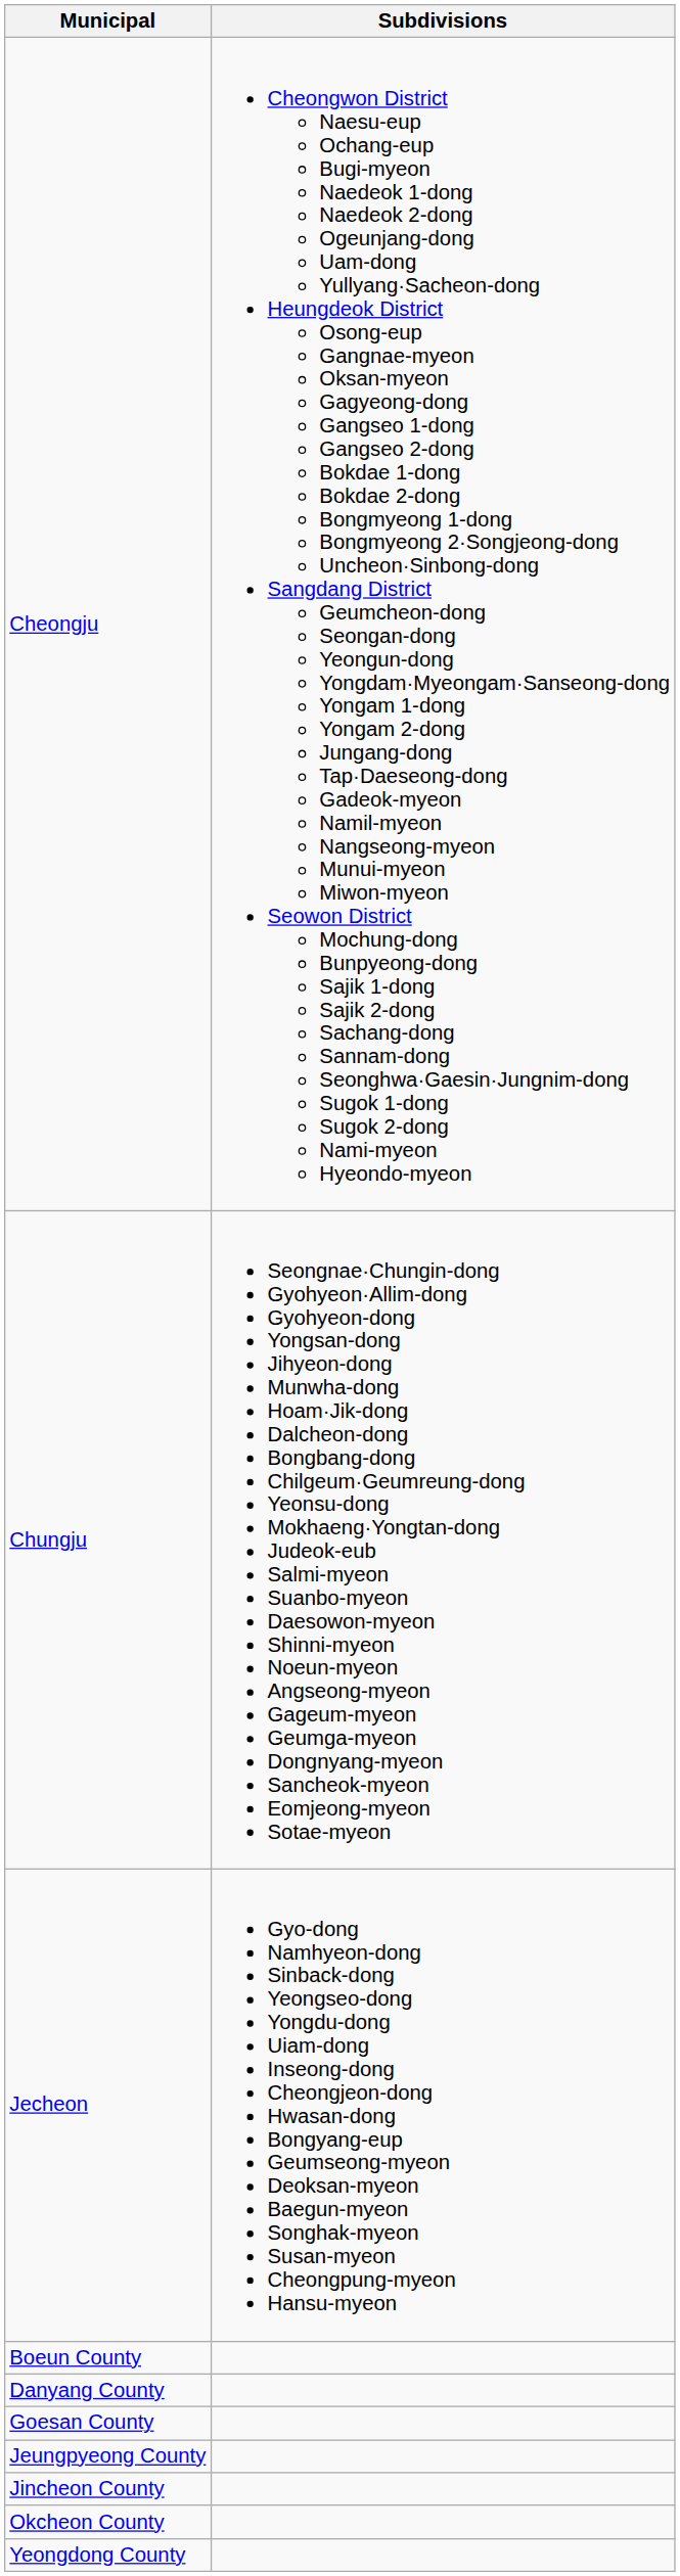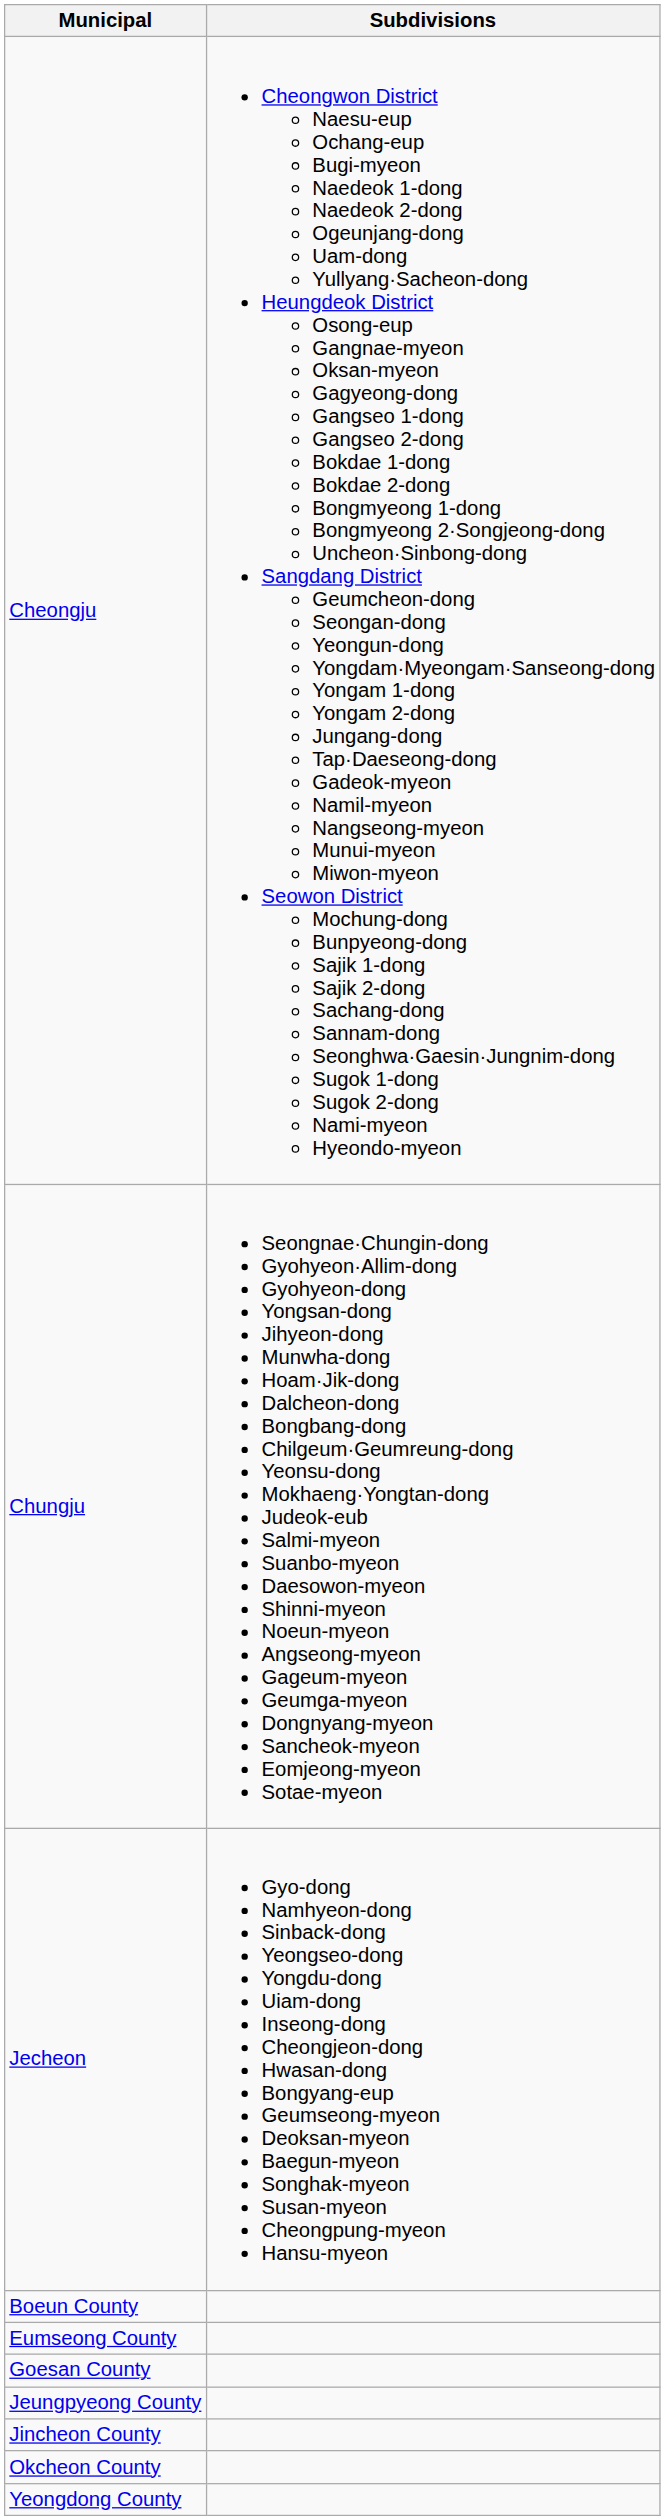 <table class="wikitable sortable">
 <tr>
 <th>Municipal</th>
 <th>Subdivisions</th>
 </tr>
 <tr>
 <td><a href='#'>Cheongju</a></td>
 <td><br><ul><li><a href='#'>Cheongwon District</a><ul><li>Naesu-eup</li><li>Ochang-eup</li><li>Bugi-myeon</li><li>Naedeok 1-dong</li><li>Naedeok 2-dong</li><li>Ogeunjang-dong</li><li>Uam-dong</li><li>Yullyang·Sacheon-dong</li></ul></li><li><a href='#'>Heungdeok District</a><ul><li>Osong-eup</li><li>Gangnae-myeon</li><li>Oksan-myeon</li><li>Gagyeong-dong</li><li>Gangseo 1-dong</li><li>Gangseo 2-dong</li><li>Bokdae 1-dong</li><li>Bokdae 2-dong</li><li>Bongmyeong 1-dong</li><li>Bongmyeong 2·Songjeong-dong</li><li>Uncheon·Sinbong-dong</li></ul></li><li><a href='#'>Sangdang District</a><ul><li>Geumcheon-dong</li><li>Seongan-dong</li><li>Yeongun-dong</li><li>Yongdam·Myeongam·Sanseong-dong</li><li>Yongam 1-dong</li><li>Yongam 2-dong</li><li>Jungang-dong</li><li>Tap·Daeseong-dong</li><li>Gadeok-myeon</li><li>Namil-myeon</li><li>Nangseong-myeon</li><li>Munui-myeon</li><li>Miwon-myeon</li></ul></li><li><a href='#'>Seowon District</a><ul><li>Mochung-dong</li><li>Bunpyeong-dong</li><li>Sajik 1-dong</li><li>Sajik 2-dong</li><li>Sachang-dong</li><li>Sannam-dong</li><li>Seonghwa·Gaesin·Jungnim-dong</li><li>Sugok 1-dong</li><li>Sugok 2-dong</li><li>Nami-myeon</li><li>Hyeondo-myeon</li></ul></li></ul></td>
 </tr>
 <tr>
 <td><a href='#'>Chungju</a></td>
 <td><br><ul><li>Seongnae·Chungin-dong</li><li>Gyohyeon·Allim-dong</li><li>Gyohyeon-dong</li><li>Yongsan-dong</li><li>Jihyeon-dong</li><li>Munwha-dong</li><li>Hoam·Jik-dong</li><li>Dalcheon-dong</li><li>Bongbang-dong</li><li>Chilgeum·Geumreung-dong</li><li>Yeonsu-dong</li><li>Mokhaeng·Yongtan-dong</li><li>Judeok-eub</li><li>Salmi-myeon</li><li>Suanbo-myeon</li><li>Daesowon-myeon</li><li>Shinni-myeon</li><li>Noeun-myeon</li><li>Angseong-myeon</li><li>Gageum-myeon</li><li>Geumga-myeon</li><li>Dongnyang-myeon</li><li>Sancheok-myeon</li><li>Eomjeong-myeon</li><li>Sotae-myeon</li></ul></td>
 </tr>
 <tr>
 <td><a href='#'>Jecheon</a></td>
 <td><br><ul><li>Gyo-dong</li><li>Namhyeon-dong</li><li>Sinback-dong</li><li>Yeongseo-dong</li><li>Yongdu-dong</li><li>Uiam-dong</li><li>Inseong-dong</li><li>Cheongjeon-dong</li><li>Hwasan-dong</li><li>Bongyang-eup</li><li>Geumseong-myeon</li><li>Deoksan-myeon</li><li>Baegun-myeon</li><li>Songhak-myeon</li><li>Susan-myeon</li><li>Cheongpung-myeon</li><li>Hansu-myeon</li></ul></td>
 </tr>
 <tr>
 <td><a href='#'>Boeun County</a></td>
 <td></td>
 </tr>
 <tr>
-<td><a href='#'>Danyang County</a></td>
+<td><a href='#'>Eumseong County</a></td>
 <td></td>
 </tr>
 <tr>
 <td><a href='#'>Goesan County</a></td>
 <td></td>
 </tr>
 <tr>
 <td><a href='#'>Jeungpyeong County</a></td>
 <td></td>
 </tr>
 <tr>
 <td><a href='#'>Jincheon County</a></td>
 <td></td>
 </tr>
 <tr>
 <td><a href='#'>Okcheon County</a></td>
 <td></td>
 </tr>
 <tr>
 <td><a href='#'>Yeongdong County</a></td>
 <td></td>
 </tr>
 </table>
